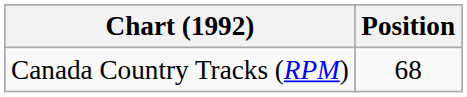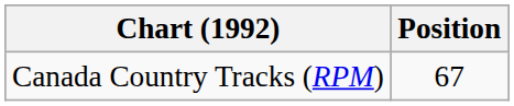 <table class="wikitable sortable">
 <tr>
 <th scope="col">Chart (1992)</th>
 <th scope="col">Position</th>
 </tr>
 <tr>
 <td>Canada Country Tracks (<em><a href='#'>RPM</a></em>)</td>
-<td align="center">68</td>
+<td align="center">67</td>
 </tr>
 </table>
